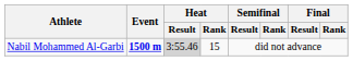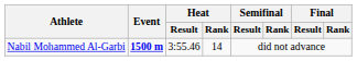 <table class="wikitable" style="font-size:90%">
 <tr>
 <th rowspan="2">Athlete</th>
 <th rowspan="2">Event</th>
 <th colspan="2">Heat</th>
 <th colspan="2">Semifinal</th>
 <th colspan="2">Final</th>
 </tr>
 <tr style="font-size:95%">
 <th>Result</th>
 <th>Rank</th>
 <th>Result</th>
 <th>Rank</th>
 <th>Result</th>
 <th>Rank</th>
 </tr>
 <tr align=center>
 <td align=left><a href='#'>Nabil Mohammed Al-Garbi</a></td>
 <td align=left><strong><a href='#'>1500 m</a></strong></td>
-<td style="background: lightgrey;">3:55.46</td>
-<td>15</td>
+<td>3:55.46</td>
+<td>14</td>
 <td colspan=4>did not advance</td>
 </tr>
 </table>
